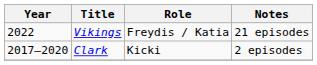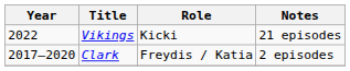 <table class="wikitable sortable">
 <tr>
 <th>Year</th>
 <th>Title</th>
 <th>Role</th>
 <th class="unsortable">Notes</th>
 </tr>
 <tr>
 <td>2022</td>
 <td><em><a href='#'>Vikings</a></em></td>
-<td>Freydis / Katia</td>
+<td>Kicki</td>
 <td>21 episodes</td>
 </tr>
 <tr>
 <td>2017–2020</td>
 <td><em><a href='#'>Clark</a></em></td>
-<td>Kicki</td>
+<td>Freydis / Katia</td>
 <td>2 episodes</td>
 </tr>
 <tr>
 </tr>
 </table>
